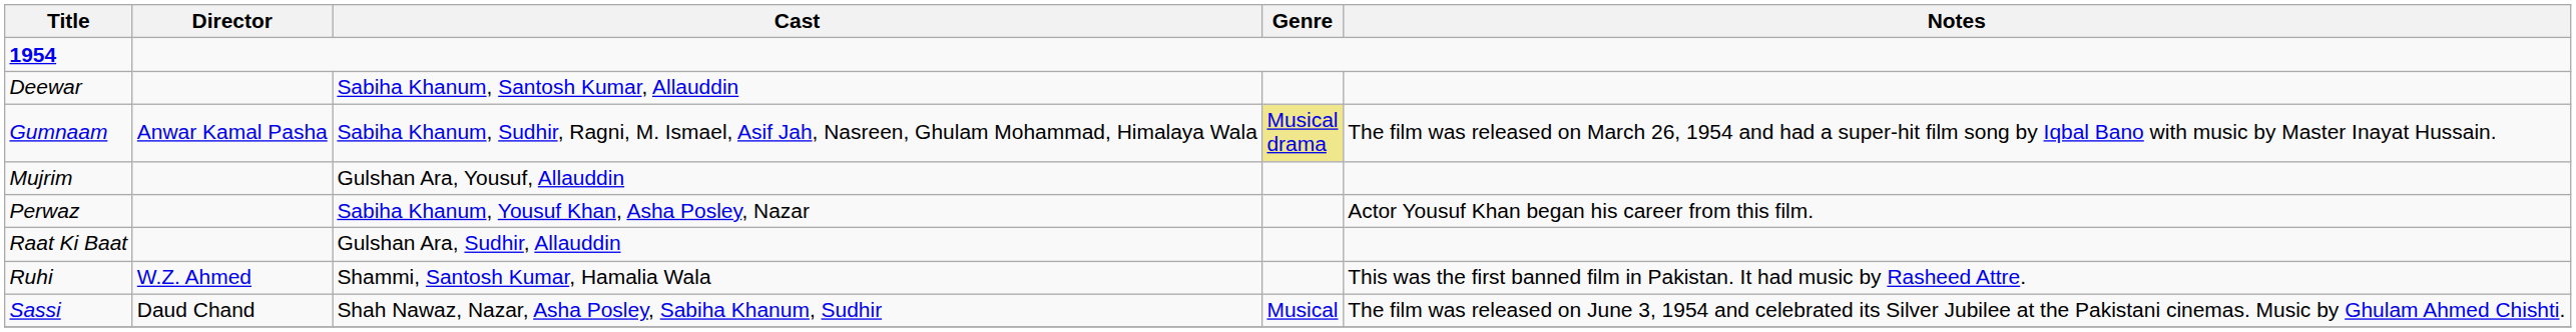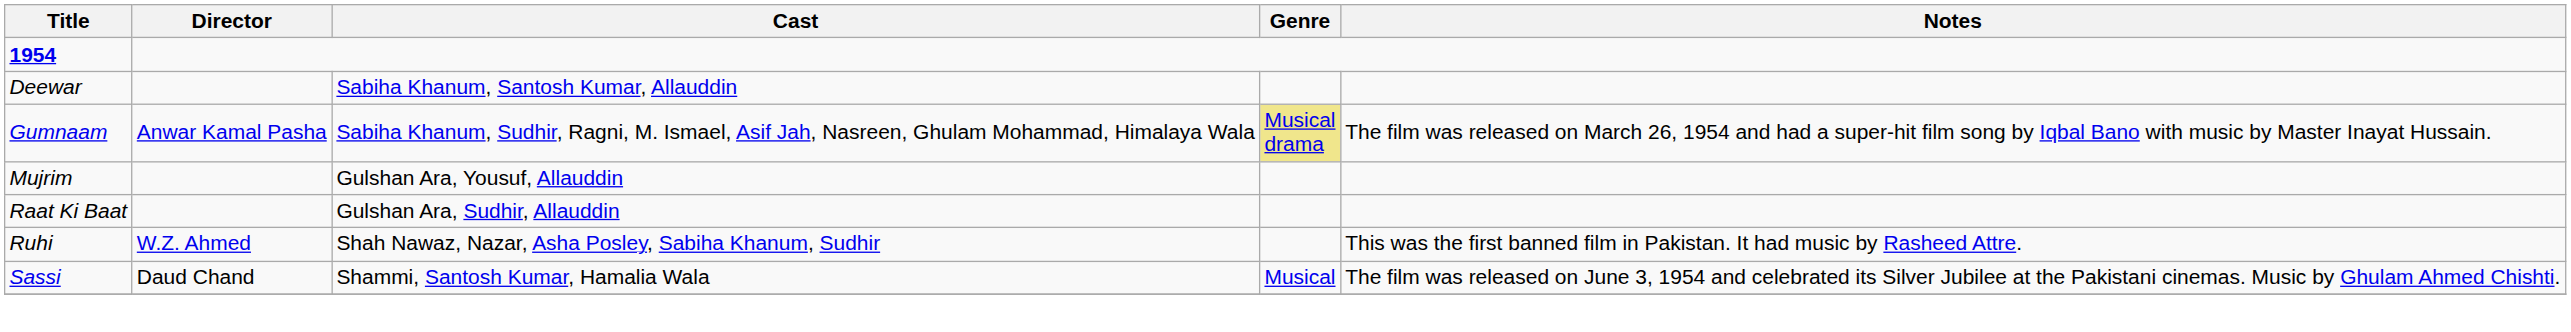 <table class="wikitable">
 <tr>
 <th>Title</th>
 <th>Director</th>
 <th>Cast</th>
 <th>Genre</th>
 <th>Notes</th>
 </tr>
 <tr>
 <td><strong><a href='#'>1954</a></strong></td>
 </tr>
 <tr>
 <td><em>Deewar</em></td>
 <td></td>
 <td><a href='#'>Sabiha Khanum</a>, <a href='#'>Santosh Kumar</a>, <a href='#'>Allauddin</a></td>
 <td></td>
 <td></td>
 </tr>
 <tr>
 <td><em><a href='#'>Gumnaam</a></em></td>
 <td><a href='#'>Anwar Kamal Pasha</a></td>
 <td><a href='#'>Sabiha Khanum</a>, <a href='#'>Sudhir</a>, Ragni, M. Ismael, <a href='#'>Asif Jah</a>, Nasreen, Ghulam Mohammad, Himalaya Wala</td>
 <td style="background: khaki;"><a href='#'>Musical</a><br><a href='#'>drama</a></td>
 <td>The film was released on March 26, 1954 and had a super-hit film song by <a href='#'>Iqbal Bano</a> with music by Master Inayat Hussain.</td>
 </tr>
 <tr>
 <td><em>Mujrim</em></td>
 <td></td>
 <td>Gulshan Ara, Yousuf, <a href='#'>Allauddin</a></td>
 <td></td>
 <td></td>
 </tr>
 <tr>
-<td><em>Perwaz</em></td>
-<td></td>
-<td><a href='#'>Sabiha Khanum</a>, <a href='#'>Yousuf Khan</a>, <a href='#'>Asha Posley</a>, Nazar</td>
-<td></td>
-<td>Actor Yousuf Khan began his career from this film.</td>
-</tr>
-<tr>
 <td><em>Raat Ki Baat</em></td>
 <td></td>
 <td>Gulshan Ara, <a href='#'>Sudhir</a>, <a href='#'>Allauddin</a></td>
 <td></td>
 <td></td>
 </tr>
 <tr>
 <td><em>Ruhi</em></td>
 <td><a href='#'>W.Z. Ahmed</a></td>
-<td>Shammi, <a href='#'>Santosh Kumar</a>, Hamalia Wala</td>
+<td>Shah Nawaz, Nazar, <a href='#'>Asha Posley</a>, <a href='#'>Sabiha Khanum</a>, <a href='#'>Sudhir</a></td>
 <td></td>
 <td>This was the first banned film in Pakistan. It had music by <a href='#'>Rasheed Attre</a>.</td>
 </tr>
 <tr>
 <td><em><a href='#'>Sassi</a></em></td>
 <td>Daud Chand</td>
-<td>Shah Nawaz, Nazar, <a href='#'>Asha Posley</a>, <a href='#'>Sabiha Khanum</a>, <a href='#'>Sudhir</a></td>
+<td>Shammi, <a href='#'>Santosh Kumar</a>, Hamalia Wala</td>
 <td><a href='#'>Musical</a></td>
 <td>The film was released on June 3, 1954 and celebrated its Silver Jubilee at the Pakistani cinemas. Music by <a href='#'>Ghulam Ahmed Chishti</a>.</td>
 </tr>
 <tr>
 </tr>
 </table>
